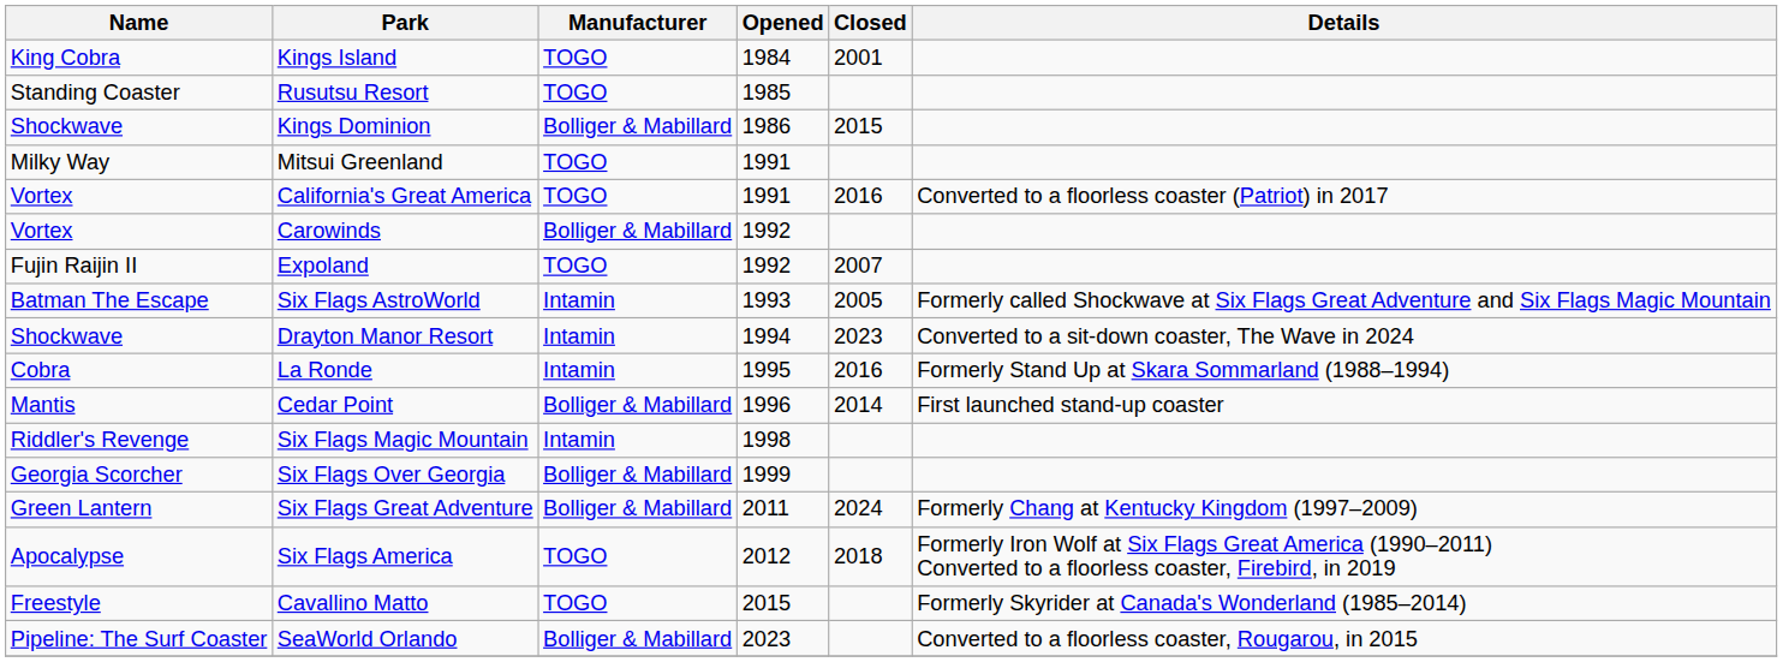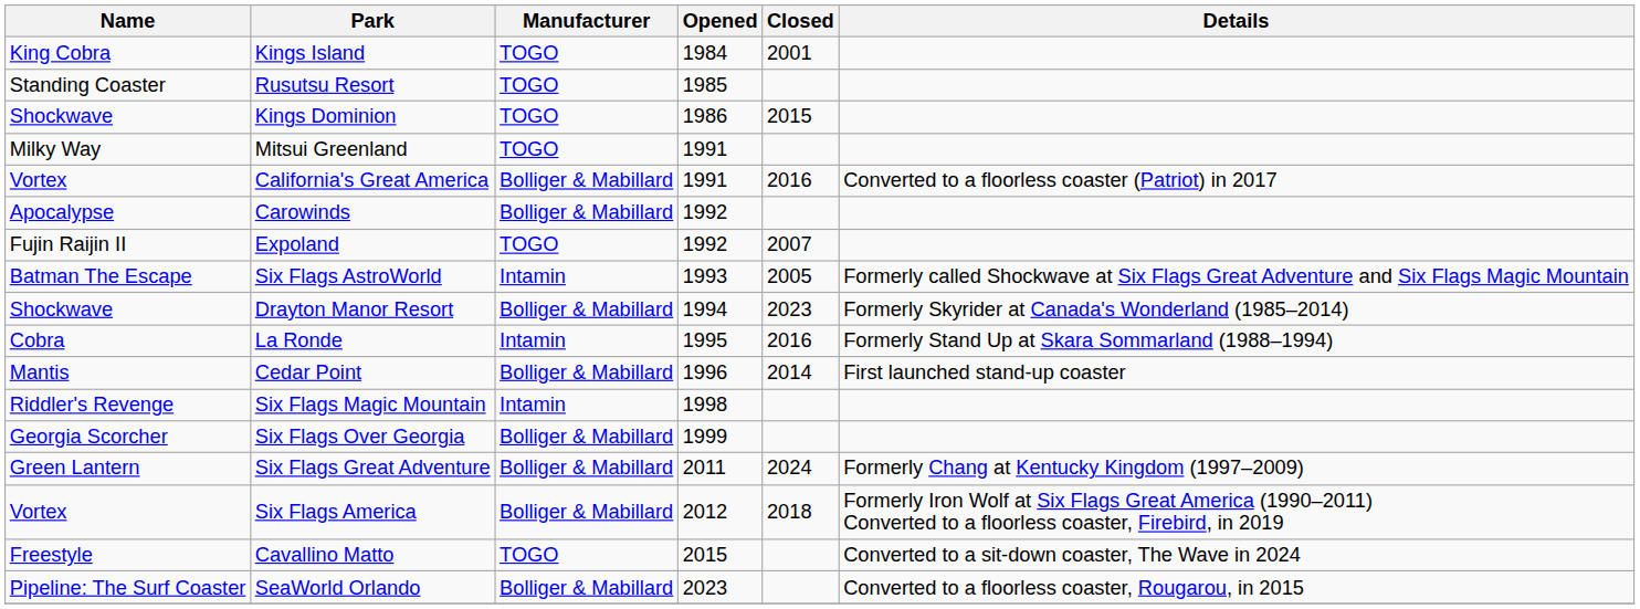 <table class="wikitable sortable">
 <tr>
 <th>Name</th>
 <th>Park</th>
 <th>Manufacturer</th>
 <th>Opened</th>
 <th>Closed</th>
 <th>Details</th>
 </tr>
 <tr>
 <td><a href='#'>King Cobra</a></td>
 <td><a href='#'>Kings Island</a></td>
 <td><a href='#'>TOGO</a></td>
 <td>1984</td>
 <td>2001</td>
 <td></td>
 </tr>
 <tr>
 <td>Standing Coaster</td>
 <td><a href='#'>Rusutsu Resort</a></td>
 <td><a href='#'>TOGO</a></td>
 <td>1985</td>
 <td></td>
 <td></td>
 </tr>
 <tr>
 <td><a href='#'>Shockwave</a></td>
 <td><a href='#'>Kings Dominion</a></td>
-<td><a href='#'>Bolliger & Mabillard</a></td>
+<td><a href='#'>TOGO</a></td>
 <td>1986</td>
 <td>2015</td>
 <td></td>
 </tr>
 <tr>
 <td>Milky Way</td>
 <td>Mitsui Greenland</td>
 <td><a href='#'>TOGO</a></td>
 <td>1991</td>
 <td></td>
 <td></td>
 </tr>
 <tr>
 <td><a href='#'>Vortex</a></td>
 <td><a href='#'>California's Great America</a></td>
-<td><a href='#'>TOGO</a></td>
+<td><a href='#'>Bolliger & Mabillard</a></td>
 <td>1991</td>
 <td>2016</td>
 <td>Converted to a floorless coaster (<a href='#'>Patriot</a>) in 2017</td>
 </tr>
 <tr>
-<td><a href='#'>Vortex</a></td>
+<td><a href='#'>Apocalypse</a></td>
 <td><a href='#'>Carowinds</a></td>
 <td><a href='#'>Bolliger & Mabillard</a></td>
 <td>1992</td>
 <td></td>
 <td></td>
 </tr>
 <tr>
 <td>Fujin Raijin II</td>
 <td><a href='#'>Expoland</a></td>
 <td><a href='#'>TOGO</a></td>
 <td>1992</td>
 <td>2007</td>
 <td></td>
 </tr>
 <tr>
 <td><a href='#'>Batman The Escape</a></td>
 <td><a href='#'>Six Flags AstroWorld</a></td>
 <td><a href='#'>Intamin</a></td>
 <td>1993</td>
 <td>2005</td>
 <td>Formerly called Shockwave at <a href='#'>Six Flags Great Adventure</a> and <a href='#'>Six Flags Magic Mountain</a></td>
 </tr>
 <tr>
 <td><a href='#'>Shockwave</a></td>
 <td><a href='#'>Drayton Manor Resort</a></td>
-<td><a href='#'>Intamin</a></td>
+<td><a href='#'>Bolliger & Mabillard</a></td>
 <td>1994</td>
 <td>2023</td>
-<td>Converted to a sit-down coaster, The Wave in 2024</td>
+<td>Formerly Skyrider at <a href='#'>Canada's Wonderland</a> (1985–2014)</td>
 </tr>
 <tr>
 <td><a href='#'>Cobra</a></td>
 <td><a href='#'>La Ronde</a></td>
 <td><a href='#'>Intamin</a></td>
 <td>1995</td>
 <td>2016</td>
 <td>Formerly Stand Up at <a href='#'>Skara Sommarland</a> (1988–1994)</td>
 </tr>
 <tr>
 <td><a href='#'>Mantis</a></td>
 <td><a href='#'>Cedar Point</a></td>
 <td><a href='#'>Bolliger & Mabillard</a></td>
 <td>1996</td>
 <td>2014</td>
 <td>First launched stand-up coaster</td>
 </tr>
 <tr>
 <td><a href='#'>Riddler's Revenge</a></td>
 <td><a href='#'>Six Flags Magic Mountain</a></td>
 <td><a href='#'>Intamin</a></td>
 <td>1998</td>
 <td></td>
 <td></td>
 </tr>
 <tr>
 <td><a href='#'>Georgia Scorcher</a></td>
 <td><a href='#'>Six Flags Over Georgia</a></td>
 <td><a href='#'>Bolliger & Mabillard</a></td>
 <td>1999</td>
 <td></td>
 <td></td>
 </tr>
 <tr>
 <td><a href='#'>Green Lantern</a></td>
 <td><a href='#'>Six Flags Great Adventure</a></td>
 <td><a href='#'>Bolliger & Mabillard</a></td>
 <td>2011</td>
 <td>2024</td>
 <td>Formerly <a href='#'>Chang</a> at <a href='#'>Kentucky Kingdom</a> (1997–2009)</td>
 </tr>
 <tr>
-<td><a href='#'>Apocalypse</a></td>
+<td><a href='#'>Vortex</a></td>
 <td><a href='#'>Six Flags America</a></td>
-<td><a href='#'>TOGO</a></td>
+<td><a href='#'>Bolliger & Mabillard</a></td>
 <td>2012</td>
 <td>2018</td>
 <td>Formerly Iron Wolf at <a href='#'>Six Flags Great America</a> (1990–2011)<br>Converted to a floorless coaster, <a href='#'>Firebird</a>, in 2019</td>
 </tr>
 <tr>
 <td><a href='#'>Freestyle</a></td>
 <td><a href='#'>Cavallino Matto</a></td>
 <td><a href='#'>TOGO</a></td>
 <td>2015</td>
 <td></td>
-<td>Formerly Skyrider at <a href='#'>Canada's Wonderland</a> (1985–2014)</td>
+<td>Converted to a sit-down coaster, The Wave in 2024</td>
 </tr>
 <tr>
 <td><a href='#'>Pipeline: The Surf Coaster</a></td>
 <td><a href='#'>SeaWorld Orlando</a></td>
 <td><a href='#'>Bolliger & Mabillard</a></td>
 <td>2023</td>
 <td></td>
 <td>Converted to a floorless coaster, <a href='#'>Rougarou</a>, in 2015</td>
 </tr>
 <tr>
 </tr>
 </table>
